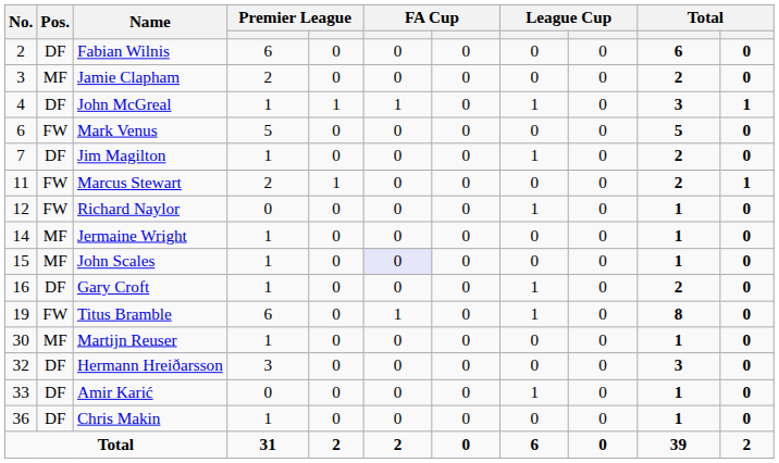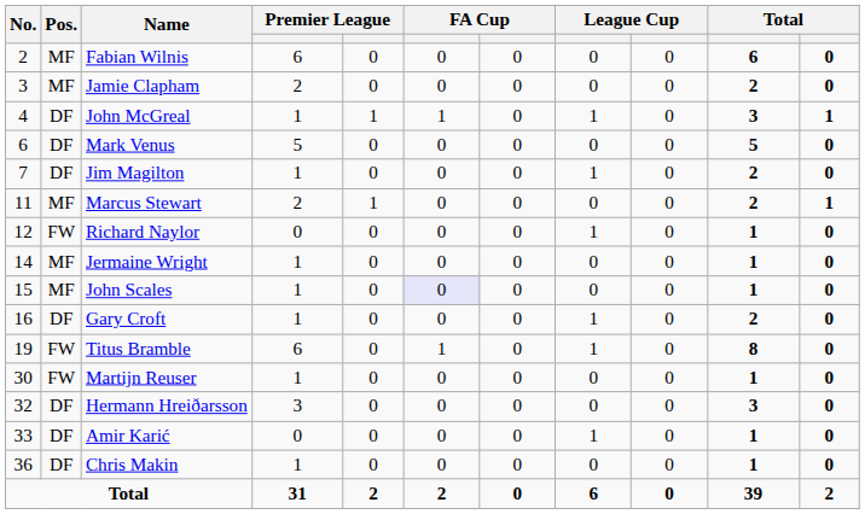 <table class="wikitable sortable" style="text-align: center;">
 <tr>
 <th rowspan="2">No.</th>
 <th rowspan="2">Pos.</th>
 <th rowspan="2">Name</th>
 <th colspan="2" width=125>Premier League</th>
 <th colspan="2" width=125>FA Cup</th>
 <th colspan="2" width=125>League Cup</th>
 <th colspan="2" width=125>Total</th>
 </tr>
 <tr>
 <th></th>
 <th></th>
 <th></th>
 <th></th>
 <th></th>
 <th></th>
 <th></th>
 <th></th>
 </tr>
 <tr>
 <td>2</td>
-<td>DF</td>
+<td>MF</td>
 <td align="left"> <a href='#'>Fabian Wilnis</a></td>
 <td>6</td>
 <td>0</td>
 <td>0</td>
 <td>0</td>
 <td>0</td>
 <td>0</td>
 <td><strong>6</strong></td>
 <td><strong>0</strong></td>
 </tr>
 <tr>
 <td>3</td>
 <td>MF</td>
 <td align="left"> <a href='#'>Jamie Clapham</a></td>
 <td>2</td>
 <td>0</td>
 <td>0</td>
 <td>0</td>
 <td>0</td>
 <td>0</td>
 <td><strong>2</strong></td>
 <td><strong>0</strong></td>
 </tr>
 <tr>
 <td>4</td>
 <td>DF</td>
 <td align="left"> <a href='#'>John McGreal</a></td>
 <td>1</td>
 <td>1</td>
 <td>1</td>
 <td>0</td>
 <td>1</td>
 <td>0</td>
 <td><strong>3</strong></td>
 <td><strong>1</strong></td>
 </tr>
 <tr>
 <td>6</td>
-<td>FW</td>
+<td>DF</td>
 <td align="left"> <a href='#'>Mark Venus</a></td>
 <td>5</td>
 <td>0</td>
 <td>0</td>
 <td>0</td>
 <td>0</td>
 <td>0</td>
 <td><strong>5</strong></td>
 <td><strong>0</strong></td>
 </tr>
 <tr>
 <td>7</td>
 <td>DF</td>
 <td align="left"> <a href='#'>Jim Magilton</a></td>
 <td>1</td>
 <td>0</td>
 <td>0</td>
 <td>0</td>
 <td>1</td>
 <td>0</td>
 <td><strong>2</strong></td>
 <td><strong>0</strong></td>
 </tr>
 <tr>
 <td>11</td>
-<td>FW</td>
+<td>MF</td>
 <td align="left"> <a href='#'>Marcus Stewart</a></td>
 <td>2</td>
 <td>1</td>
 <td>0</td>
 <td>0</td>
 <td>0</td>
 <td>0</td>
 <td><strong>2</strong></td>
 <td><strong>1</strong></td>
 </tr>
 <tr>
 <td>12</td>
 <td>FW</td>
 <td align="left"> <a href='#'>Richard Naylor</a></td>
 <td>0</td>
 <td>0</td>
 <td>0</td>
 <td>0</td>
 <td>1</td>
 <td>0</td>
 <td><strong>1</strong></td>
 <td><strong>0</strong></td>
 </tr>
 <tr>
 <td>14</td>
 <td>MF</td>
 <td align="left"> <a href='#'>Jermaine Wright</a></td>
 <td>1</td>
 <td>0</td>
 <td>0</td>
 <td>0</td>
 <td>0</td>
 <td>0</td>
 <td><strong>1</strong></td>
 <td><strong>0</strong></td>
 </tr>
 <tr>
 <td>15</td>
 <td>MF</td>
 <td align="left"> <a href='#'>John Scales</a></td>
 <td>1</td>
 <td>0</td>
 <td style="background: lavender;">0</td>
 <td>0</td>
 <td>0</td>
 <td>0</td>
 <td><strong>1</strong></td>
 <td><strong>0</strong></td>
 </tr>
 <tr>
 <td>16</td>
 <td>DF</td>
 <td align="left"> <a href='#'>Gary Croft</a></td>
 <td>1</td>
 <td>0</td>
 <td>0</td>
 <td>0</td>
 <td>1</td>
 <td>0</td>
 <td><strong>2</strong></td>
 <td><strong>0</strong></td>
 </tr>
 <tr>
 <td>19</td>
 <td>FW</td>
 <td align="left"> <a href='#'>Titus Bramble</a></td>
 <td>6</td>
 <td>0</td>
 <td>1</td>
 <td>0</td>
 <td>1</td>
 <td>0</td>
 <td><strong>8</strong></td>
 <td><strong>0</strong></td>
 </tr>
 <tr>
 <td>30</td>
-<td>MF</td>
+<td>FW</td>
 <td align="left"> <a href='#'>Martijn Reuser</a></td>
 <td>1</td>
 <td>0</td>
 <td>0</td>
 <td>0</td>
 <td>0</td>
 <td>0</td>
 <td><strong>1</strong></td>
 <td><strong>0</strong></td>
 </tr>
 <tr>
 <td>32</td>
 <td>DF</td>
 <td align="left"> <a href='#'>Hermann Hreiðarsson</a></td>
 <td>3</td>
 <td>0</td>
 <td>0</td>
 <td>0</td>
 <td>0</td>
 <td>0</td>
 <td><strong>3</strong></td>
 <td><strong>0</strong></td>
 </tr>
 <tr>
 <td>33</td>
 <td>DF</td>
 <td align="left"> <a href='#'>Amir Karić</a></td>
 <td>0</td>
 <td>0</td>
 <td>0</td>
 <td>0</td>
 <td>1</td>
 <td>0</td>
 <td><strong>1</strong></td>
 <td><strong>0</strong></td>
 </tr>
 <tr>
 <td>36</td>
 <td>DF</td>
 <td align="left"> <a href='#'>Chris Makin</a></td>
 <td>1</td>
 <td>0</td>
 <td>0</td>
 <td>0</td>
 <td>0</td>
 <td>0</td>
 <td><strong>1</strong></td>
 <td><strong>0</strong></td>
 </tr>
 <tr>
 <td colspan=3><strong>Total</strong></td>
 <td><strong>31</strong></td>
 <td><strong>2</strong></td>
 <td><strong>2</strong></td>
 <td><strong>0</strong></td>
 <td><strong>6</strong></td>
 <td><strong>0</strong></td>
 <td><strong>39</strong></td>
 <td><strong>2</strong></td>
 </tr>
 </table>
